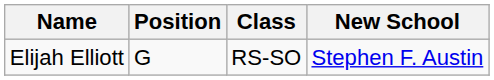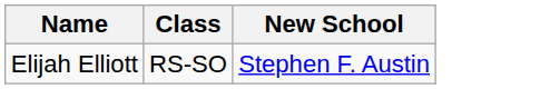 <table class="wikitable">
 <tr>
 <th>Name</th>
-<th>Position</th>
 <th>Class</th>
 <th>New School</th>
 </tr>
 <tr>
 <td>Elijah Elliott</td>
-<td>G</td>
 <td>RS-SO</td>
 <td><a href='#'>Stephen F. Austin</a></td>
 </tr>
 </table>
